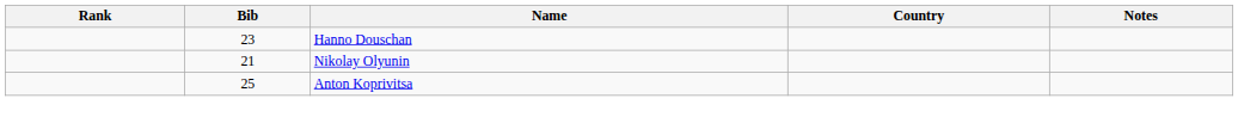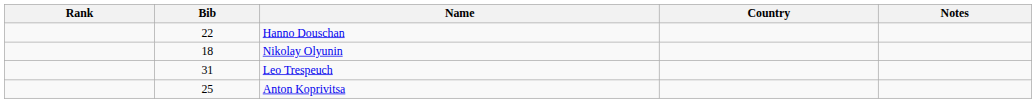 <table class="wikitable" style="text-align:center;" width=70%>
 <tr>
 <th>Rank</th>
 <th>Bib</th>
 <th>Name</th>
 <th>Country</th>
 <th>Notes</th>
 </tr>
 <tr>
 <td></td>
-<td>23</td>
+<td>22</td>
 <td align=left><a href='#'>Hanno Douschan</a></td>
 <td align=left></td>
 <td></td>
 </tr>
 <tr>
 <td></td>
-<td>21</td>
+<td>18</td>
 <td align=left><a href='#'>Nikolay Olyunin</a></td>
+<td align=left></td>
+<td></td>
+</tr>
+<tr>
+<td></td>
+<td>31</td>
+<td align=left><a href='#'>Leo Trespeuch</a></td>
 <td align=left></td>
 <td></td>
 </tr>
 <tr>
 <td></td>
 <td>25</td>
 <td align=left><a href='#'>Anton Koprivitsa</a></td>
 <td align=left></td>
 <td></td>
 </tr>
 </table>
